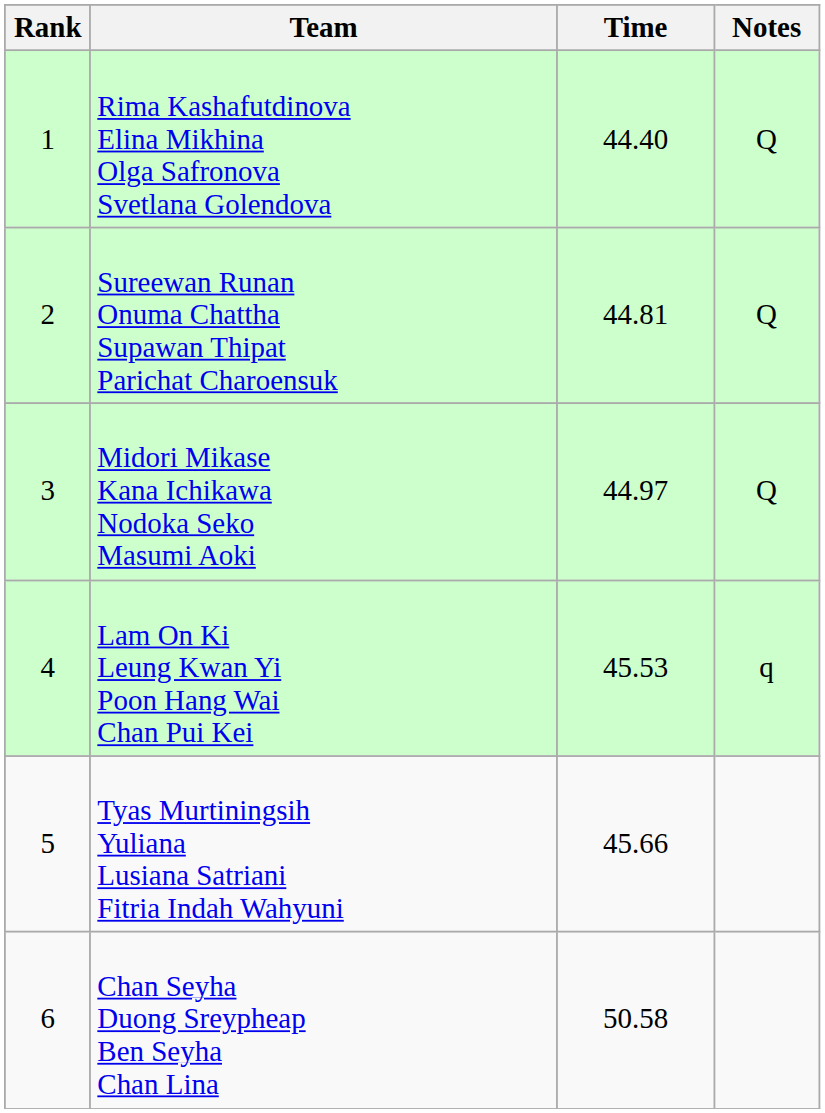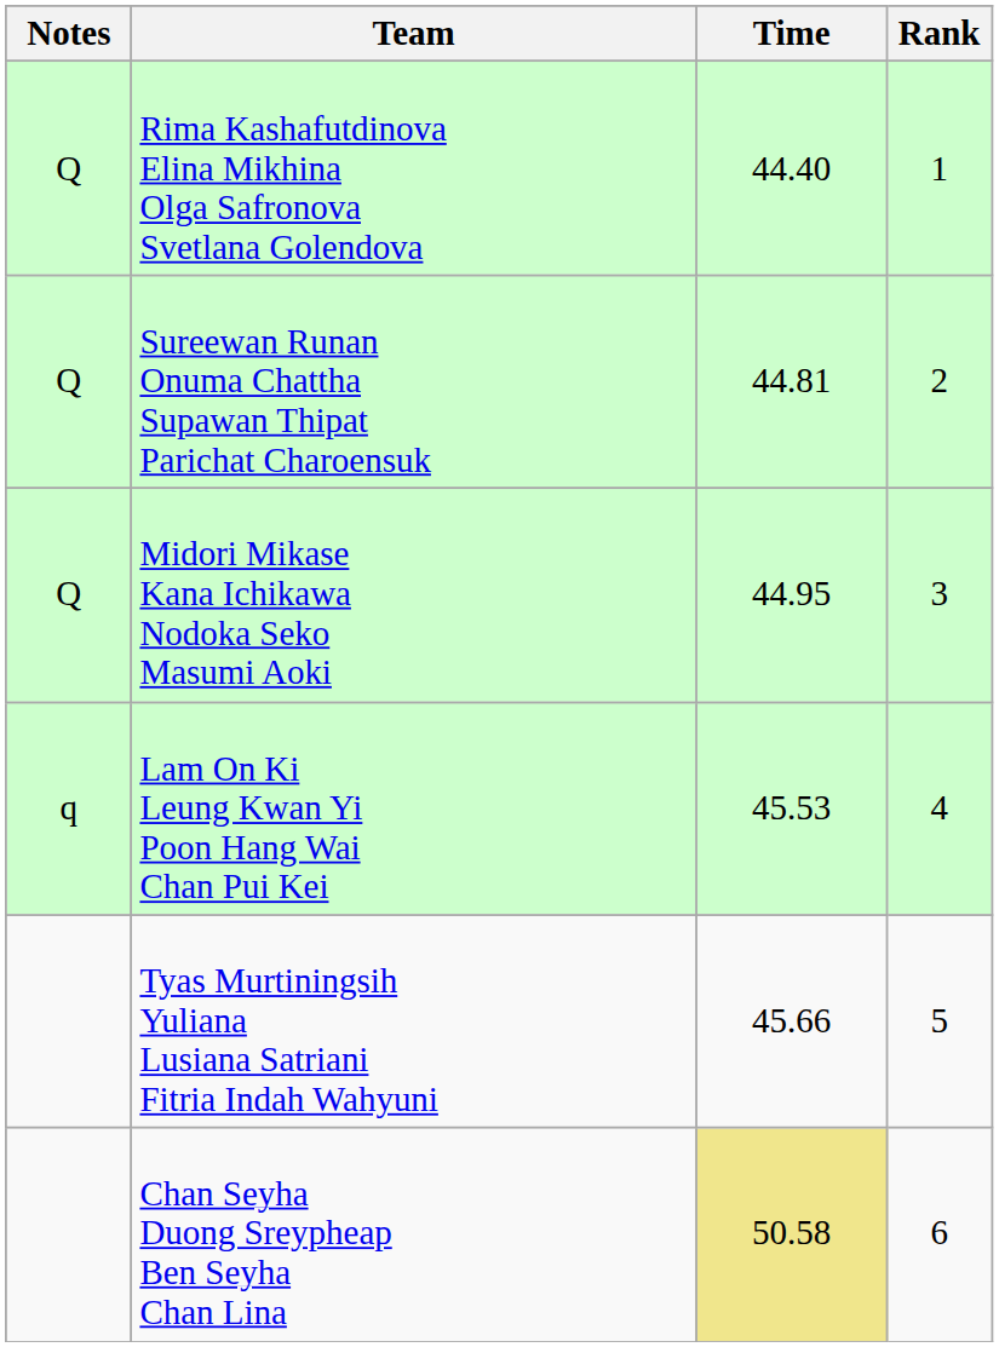 <table class="wikitable" style="text-align:center">
 <tr>
-<th width=40>Rank</th>
+<th width=50>Notes</th>
 <th width=250>Team</th>
 <th width=80>Time</th>
-<th width=50>Notes</th>
+<th width=40>Rank</th>
 </tr>
 <tr bgcolor=ccffcc>
-<td>1</td>
+<td>Q</td>
 <td align=left><br><a href='#'>Rima Kashafutdinova</a><br><a href='#'>Elina Mikhina</a><br><a href='#'>Olga Safronova</a><br><a href='#'>Svetlana Golendova</a></td>
 <td>44.40</td>
-<td>Q</td>
+<td>1</td>
 </tr>
 <tr bgcolor=ccffcc>
-<td>2</td>
+<td>Q</td>
 <td align=left><br><a href='#'>Sureewan Runan</a><br><a href='#'>Onuma Chattha</a><br><a href='#'>Supawan Thipat</a><br><a href='#'>Parichat Charoensuk</a></td>
 <td>44.81</td>
-<td>Q</td>
+<td>2</td>
 </tr>
 <tr bgcolor=ccffcc>
+<td>Q</td>
+<td align=left><br><a href='#'>Midori Mikase</a><br><a href='#'>Kana Ichikawa</a><br><a href='#'>Nodoka Seko</a><br><a href='#'>Masumi Aoki</a></td>
+<td>44.95</td>
 <td>3</td>
-<td align=left><br><a href='#'>Midori Mikase</a><br><a href='#'>Kana Ichikawa</a><br><a href='#'>Nodoka Seko</a><br><a href='#'>Masumi Aoki</a></td>
-<td>44.97</td>
-<td>Q</td>
 </tr>
 <tr bgcolor=ccffcc>
-<td>4</td>
+<td>q</td>
 <td align=left><br><a href='#'>Lam On Ki</a><br><a href='#'>Leung Kwan Yi</a><br><a href='#'>Poon Hang Wai</a><br><a href='#'>Chan Pui Kei</a></td>
 <td>45.53</td>
-<td>q</td>
+<td>4</td>
 </tr>
 <tr>
-<td>5</td>
+<td></td>
 <td align=left><br><a href='#'>Tyas Murtiningsih</a><br><a href='#'>Yuliana</a><br><a href='#'>Lusiana Satriani</a><br><a href='#'>Fitria Indah Wahyuni</a></td>
 <td>45.66</td>
-<td></td>
+<td>5</td>
 </tr>
 <tr>
+<td></td>
+<td align=left><br><a href='#'>Chan Seyha</a><br><a href='#'>Duong Sreypheap</a><br><a href='#'>Ben Seyha</a><br><a href='#'>Chan Lina</a></td>
+<td style="background: khaki;">50.58</td>
 <td>6</td>
-<td align=left><br><a href='#'>Chan Seyha</a><br><a href='#'>Duong Sreypheap</a><br><a href='#'>Ben Seyha</a><br><a href='#'>Chan Lina</a></td>
-<td>50.58</td>
-<td></td>
 </tr>
 </table>
